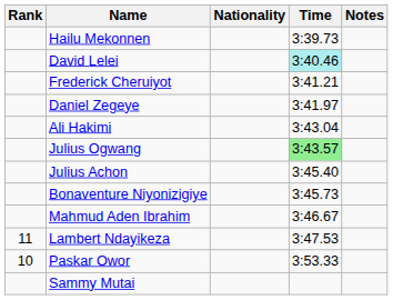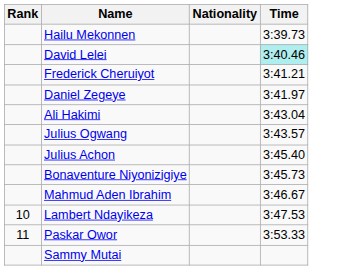 <table class="wikitable sortable" style="text-align:center">
 <tr>
 <th>Rank</th>
 <th>Name</th>
 <th>Nationality</th>
 <th>Time</th>
-<th>Notes</th>
 </tr>
 <tr>
 <td></td>
 <td align=left><a href='#'>Hailu Mekonnen</a></td>
 <td align=left></td>
 <td>3:39.73</td>
-<td></td>
 </tr>
 <tr>
 <td></td>
 <td align=left><a href='#'>David Lelei</a></td>
 <td align=left></td>
 <td style="background: paleturquoise;">3:40.46</td>
-<td></td>
 </tr>
 <tr>
 <td></td>
 <td align=left><a href='#'>Frederick Cheruiyot</a></td>
 <td align=left></td>
 <td>3:41.21</td>
-<td></td>
 </tr>
 <tr>
 <td></td>
 <td align=left><a href='#'>Daniel Zegeye</a></td>
 <td align=left></td>
 <td>3:41.97</td>
-<td></td>
 </tr>
 <tr>
 <td></td>
 <td align=left><a href='#'>Ali Hakimi</a></td>
 <td align=left></td>
 <td>3:43.04</td>
-<td></td>
 </tr>
 <tr>
 <td></td>
 <td align=left><a href='#'>Julius Ogwang</a></td>
 <td align=left></td>
-<td style="background: lightgreen;">3:43.57</td>
-<td></td>
+<td>3:43.57</td>
 </tr>
 <tr>
 <td></td>
 <td align=left><a href='#'>Julius Achon</a></td>
 <td align=left></td>
 <td>3:45.40</td>
-<td></td>
 </tr>
 <tr>
 <td></td>
 <td align=left><a href='#'>Bonaventure Niyonizigiye</a></td>
 <td align=left></td>
 <td>3:45.73</td>
-<td></td>
 </tr>
 <tr>
 <td></td>
 <td align=left><a href='#'>Mahmud Aden Ibrahim</a></td>
 <td align=left></td>
 <td>3:46.67</td>
-<td></td>
+</tr>
+<tr>
+<td>10</td>
+<td align=left><a href='#'>Lambert Ndayikeza</a></td>
+<td align=left></td>
+<td>3:47.53</td>
 </tr>
 <tr>
 <td>11</td>
-<td align=left><a href='#'>Lambert Ndayikeza</a></td>
-<td align=left></td>
-<td>3:47.53</td>
-<td></td>
-</tr>
-<tr>
-<td>10</td>
 <td align=left><a href='#'>Paskar Owor</a></td>
 <td align=left></td>
 <td>3:53.33</td>
-<td></td>
 </tr>
 <tr>
 <td></td>
 <td align=left><a href='#'>Sammy Mutai</a></td>
 <td align=left></td>
 <td></td>
-<td></td>
 </tr>
 </table>
